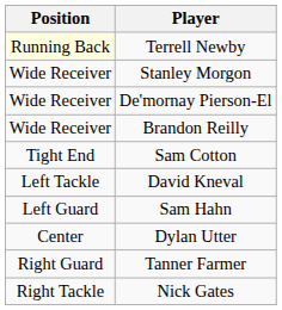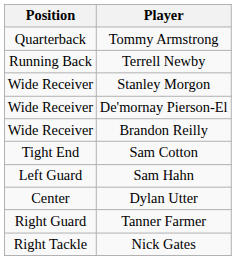 <table class="wikitable" style="text-align: center;">
 <tr>
 <th>Position</th>
 <th>Player</th>
 </tr>
 <tr>
-<td style="background: lightyellow;">Running Back</td>
+<td>Quarterback</td>
+<td>Tommy Armstrong</td>
+</tr>
+<tr>
+<td>Running Back</td>
 <td>Terrell Newby</td>
 </tr>
 <tr>
 <td>Wide Receiver</td>
 <td>Stanley Morgon</td>
 </tr>
 <tr>
 <td>Wide Receiver</td>
 <td>De'mornay Pierson-El</td>
 </tr>
 <tr>
 <td>Wide Receiver</td>
 <td>Brandon Reilly</td>
 </tr>
 <tr>
 <td>Tight End</td>
 <td>Sam Cotton</td>
 </tr>
 <tr>
-<td>Left Tackle</td>
-<td>David Kneval</td>
-</tr>
-<tr>
 <td>Left Guard</td>
 <td>Sam Hahn</td>
 </tr>
 <tr>
 <td>Center</td>
 <td>Dylan Utter</td>
 </tr>
 <tr>
 <td>Right Guard</td>
 <td>Tanner Farmer</td>
 </tr>
 <tr>
 <td>Right Tackle</td>
 <td>Nick Gates</td>
 </tr>
 </table>
